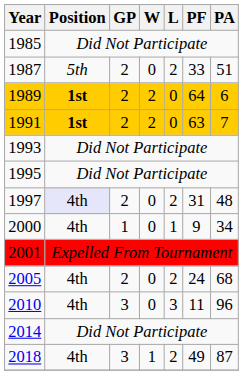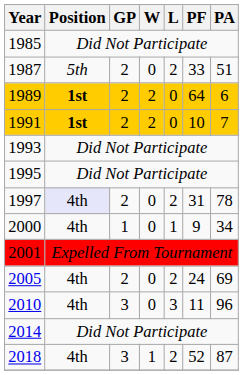 <table class="wikitable" style="text-align: center;">
 <tr>
 <th>Year</th>
 <th>Position</th>
 <th>GP</th>
 <th>W</th>
 <th>L</th>
 <th>PF</th>
 <th>PA</th>
 </tr>
 <tr>
 <td> 1985</td>
 <td colspan=6><em>Did Not Participate</em></td>
 </tr>
 <tr bgcolor=>
 <td> 1987</td>
 <td><em>5th</em></td>
 <td>2</td>
 <td>0</td>
 <td>2</td>
 <td>33</td>
 <td>51</td>
 </tr>
 <tr bgcolor=#ffcc00>
 <td> 1989</td>
 <td><strong>1st</strong></td>
 <td>2</td>
 <td>2</td>
 <td>0</td>
 <td>64</td>
 <td>6</td>
 </tr>
 <tr bgcolor=#ffcc00>
 <td> 1991</td>
 <td><strong>1st</strong></td>
 <td>2</td>
 <td>2</td>
 <td>0</td>
-<td>63</td>
+<td>10</td>
 <td>7</td>
 </tr>
 <tr>
 <td> 1993</td>
 <td colspan=6><em>Did Not Participate</em></td>
 </tr>
 <tr>
 <td> 1995</td>
 <td colspan=6><em>Did Not Participate</em></td>
 </tr>
 <tr>
 <td> 1997</td>
 <td style="background: lavender;">4th</td>
 <td>2</td>
 <td>0</td>
 <td>2</td>
 <td>31</td>
-<td>48</td>
+<td>78</td>
 </tr>
 <tr>
 <td> 2000</td>
 <td>4th</td>
 <td>1</td>
 <td>0</td>
 <td>1</td>
 <td>9</td>
 <td>34</td>
 </tr>
 <tr bgcolor=#ff0000>
 <td> 2001</td>
 <td colspan=6><em>Expelled From Tournament</em></td>
 </tr>
 <tr>
 <td> <a href='#'>2005</a></td>
 <td>4th</td>
 <td>2</td>
 <td>0</td>
 <td>2</td>
 <td>24</td>
-<td>68</td>
+<td>69</td>
 </tr>
 <tr>
 <td> <a href='#'>2010</a></td>
 <td>4th</td>
 <td>3</td>
 <td>0</td>
 <td>3</td>
 <td>11</td>
 <td>96</td>
 </tr>
 <tr>
 <td> <a href='#'>2014</a></td>
 <td colspan=6><em>Did Not Participate</em></td>
 </tr>
 <tr>
 <td> <a href='#'>2018</a></td>
 <td>4th</td>
 <td>3</td>
 <td>1</td>
 <td>2</td>
-<td>49</td>
+<td>52</td>
 <td>87</td>
 </tr>
 <tr>
 </tr>
 </table>
